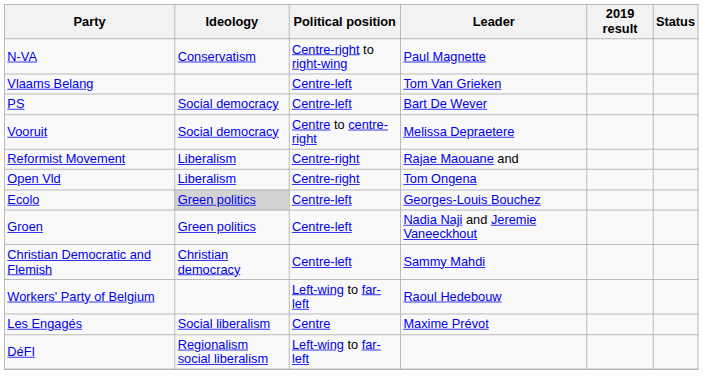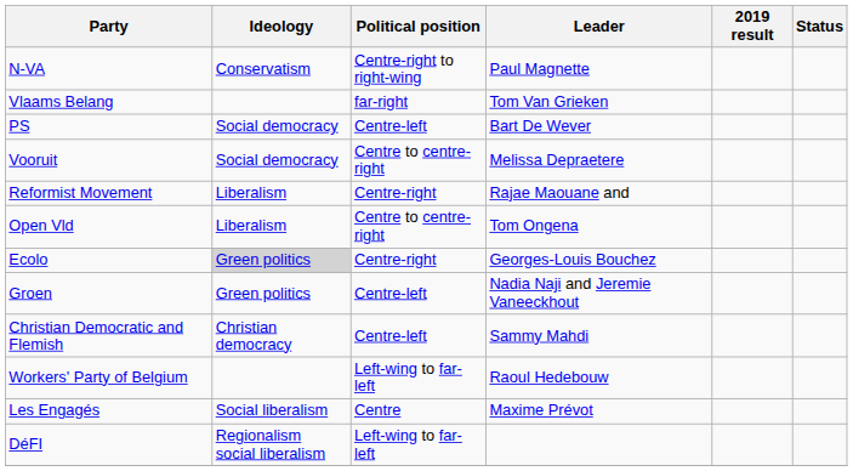 <table class="wikitable">
 <tr>
 <th>Party</th>
 <th>Ideology</th>
 <th>Political position</th>
 <th>Leader</th>
 <th>2019 result</th>
 <th>Status</th>
 </tr>
 <tr>
 <td><a href='#'>N-VA</a></td>
 <td><a href='#'>Conservatism</a> <br> </td>
 <td><a href='#'>Centre-right</a> to <br> <a href='#'>right-wing</a></td>
 <td><a href='#'>Paul Magnette</a></td>
 <td></td>
 <td></td>
 </tr>
 <tr>
 <td><a href='#'>Vlaams Belang</a></td>
 <td></td>
-<td><a href='#'>Centre-left</a></td>
+<td><a href='#'>far-right</a></td>
 <td><a href='#'>Tom Van Grieken</a></td>
 <td></td>
 <td></td>
 </tr>
 <tr>
 <td><a href='#'>PS</a></td>
 <td><a href='#'>Social democracy</a></td>
 <td><a href='#'>Centre-left</a></td>
 <td><a href='#'>Bart De Wever</a></td>
 <td></td>
 <td></td>
 </tr>
 <tr>
 <td><a href='#'>Vooruit</a></td>
 <td><a href='#'>Social democracy</a></td>
 <td><a href='#'>Centre</a> to <a href='#'>centre-right</a></td>
 <td><a href='#'>Melissa Depraetere</a></td>
 <td></td>
 <td></td>
 </tr>
 <tr>
 <td><a href='#'>Reformist Movement</a></td>
 <td><a href='#'>Liberalism</a></td>
 <td><a href='#'>Centre-right</a></td>
 <td><a href='#'>Rajae Maouane</a> and </td>
 <td></td>
 <td></td>
 </tr>
 <tr>
 <td><a href='#'>Open Vld</a></td>
 <td><a href='#'>Liberalism</a></td>
-<td><a href='#'>Centre-right</a></td>
+<td><a href='#'>Centre</a> to <a href='#'>centre-right</a></td>
 <td><a href='#'>Tom Ongena</a></td>
 <td></td>
 <td></td>
 </tr>
 <tr>
 <td><a href='#'>Ecolo</a></td>
 <td style="background: lightgrey;"><a href='#'>Green politics</a></td>
-<td><a href='#'>Centre-left</a></td>
+<td><a href='#'>Centre-right</a></td>
 <td><a href='#'>Georges-Louis Bouchez</a></td>
 <td></td>
 <td></td>
 </tr>
 <tr>
 <td><a href='#'>Groen</a></td>
 <td><a href='#'>Green politics</a></td>
 <td><a href='#'>Centre-left</a></td>
 <td><a href='#'>Nadia Naji</a> and <a href='#'>Jeremie Vaneeckhout</a></td>
 <td></td>
 <td></td>
 </tr>
 <tr>
 <td><a href='#'>Christian Democratic and Flemish</a></td>
 <td><a href='#'>Christian democracy</a></td>
 <td><a href='#'>Centre-left</a></td>
 <td><a href='#'>Sammy Mahdi</a></td>
 <td></td>
 <td></td>
 </tr>
 <tr>
 <td><a href='#'>Workers' Party of Belgium</a></td>
 <td></td>
 <td><a href='#'>Left-wing</a> to <a href='#'>far-left</a></td>
 <td><a href='#'>Raoul Hedebouw</a></td>
 <td></td>
 <td></td>
 </tr>
 <tr>
 <td><a href='#'>Les Engagés</a></td>
 <td><a href='#'>Social liberalism</a></td>
 <td><a href='#'>Centre</a></td>
 <td><a href='#'>Maxime Prévot</a></td>
 <td></td>
 <td></td>
 </tr>
 <tr>
 <td><a href='#'>DéFI</a></td>
 <td><a href='#'>Regionalism</a> <br> <a href='#'>social liberalism</a></td>
 <td><a href='#'>Left-wing</a> to <a href='#'>far-left</a></td>
 <td></td>
 <td></td>
 <td></td>
 </tr>
 <tr>
 </tr>
 </table>
